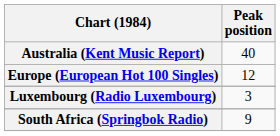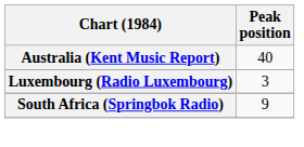 <table class="wikitable sortable plainrowheaders" style="text-align:center">
 <tr>
 <th scope="col">Chart (1984)</th>
 <th scope="col">Peak<br>position</th>
 </tr>
 <tr>
 <th scope="row">Australia (<a href='#'>Kent Music Report</a>)</th>
 <td>40</td>
-</tr>
-<tr>
-<th scope="row">Europe (<a href='#'>European Hot 100 Singles</a>)</th>
-<td>12</td>
 </tr>
 <tr>
 </tr>
 <tr>
 <th scope="row">Luxembourg (<a href='#'>Radio Luxembourg</a>)</th>
 <td align="center">3</td>
 </tr>
 <tr>
 </tr>
 <tr>
 </tr>
 <tr>
 <th scope="row">South Africa (<a href='#'>Springbok Radio</a>)</th>
 <td>9</td>
 </tr>
 <tr>
 </tr>
 <tr>
 </tr>
 <tr>
 </tr>
 <tr>
 </tr>
 </table>
